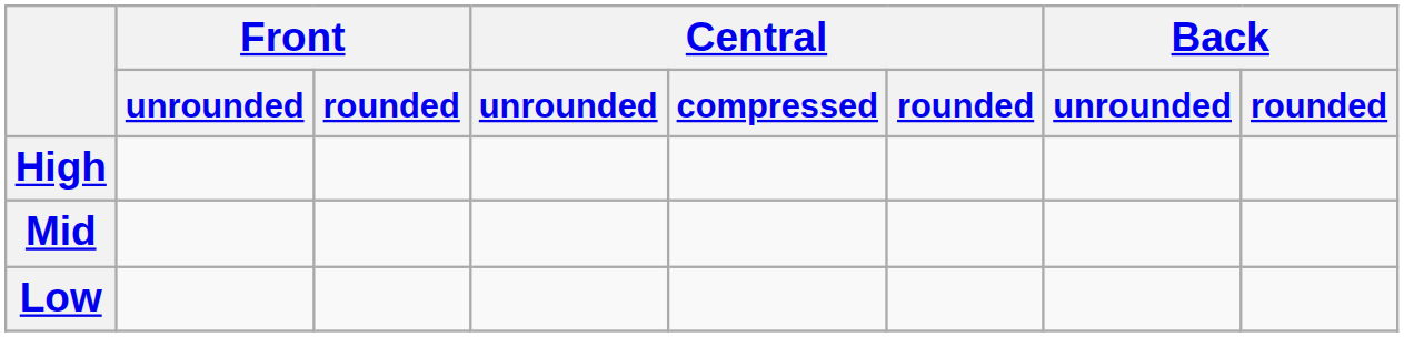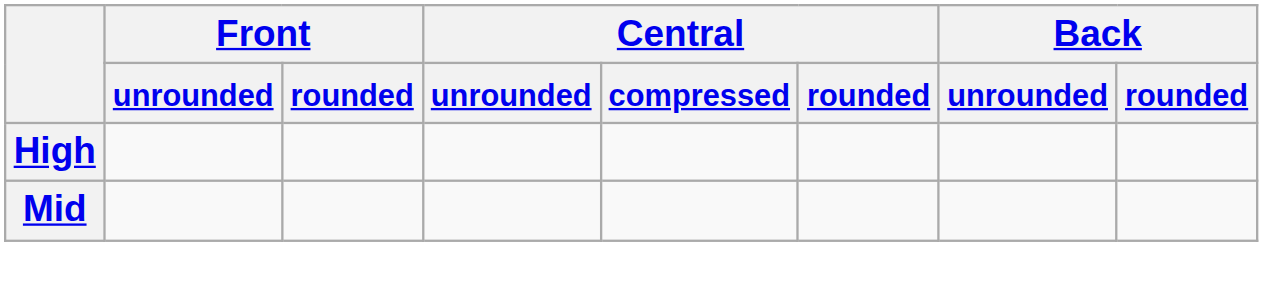 <table class="wikitable" style="text-align:center">
 <tr>
 <th rowspan=2></th>
 <th colspan=2><a href='#'>Front</a></th>
 <th colspan="3"><a href='#'>Central</a></th>
 <th colspan="2"><a href='#'>Back</a></th>
 </tr>
 <tr>
 <th><small><a href='#'>unrounded</a></small></th>
 <th><small><a href='#'>rounded</a></small></th>
 <th><small><a href='#'>unrounded</a></small></th>
 <th><small><a href='#'>compressed</a></small></th>
 <th><small><a href='#'>rounded</a></small></th>
 <th><small><a href='#'>unrounded</a></small></th>
 <th><small><a href='#'>rounded</a></small></th>
 </tr>
 <tr>
 <th><a href='#'>High</a></th>
 <td></td>
 <td></td>
 <td></td>
 <td></td>
 <td></td>
 <td></td>
 <td></td>
 </tr>
 <tr>
 <th><a href='#'>Mid</a></th>
 <td></td>
 <td></td>
 <td></td>
 <td></td>
 <td></td>
 <td></td>
 <td></td>
 </tr>
-<tr>
-<th><a href='#'>Low</a></th>
-<td></td>
-<td></td>
-<td></td>
-<td></td>
-<td></td>
-<td></td>
-<td></td>
-</tr>
 </table>
